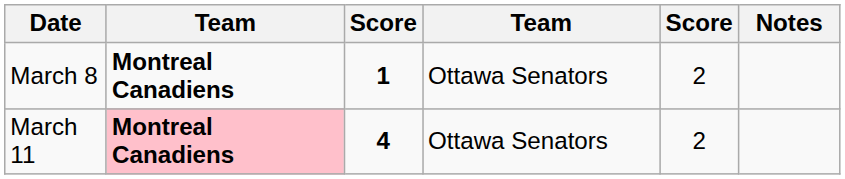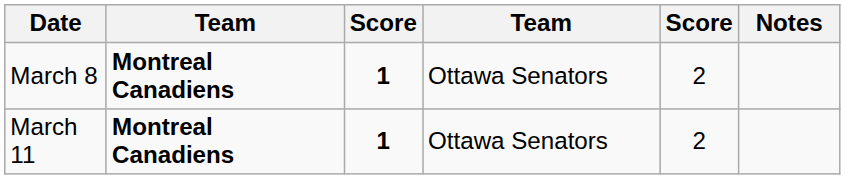 <table class="wikitable">
 <tr>
 <th bgcolor="#DDDDFF" width="60">Date</th>
 <th bgcolor="#DDDDFF" width="150">Team</th>
 <th bgcolor="#DDDDFF" width="5">Score</th>
 <th bgcolor="#DDDDFF" width="150">Team</th>
 <th bgcolor="#DDDDFF" width="5">Score</th>
 <th bgcolor="#DDDDFF" width="60">Notes</th>
 </tr>
 <tr>
 <td>March 8</td>
 <td><strong>Montreal Canadiens</strong></td>
 <td align="center"><strong>1</strong></td>
 <td>Ottawa Senators</td>
 <td align="center">2</td>
 <td></td>
 </tr>
 <tr>
 <td>March 11</td>
-<td style="background: pink;"><strong>Montreal Canadiens</strong></td>
-<td align="center"><strong>4</strong></td>
+<td><strong>Montreal Canadiens</strong></td>
+<td align="center"><strong>1</strong></td>
 <td>Ottawa Senators</td>
 <td align="center">2</td>
 <td></td>
 </tr>
 </table>
